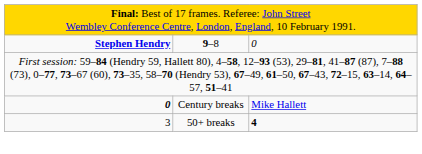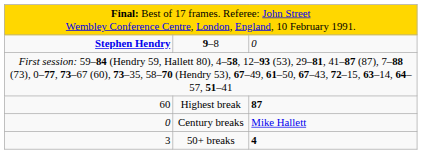 <table class="wikitable" style="font-size: 95%; margin: 1em auto 1em auto;">
 <tr>
 <td colspan="3" align="center" bgcolor="#ffd700"><strong>Final:</strong> Best of 17 frames. Referee: <a href='#'>John Street</a><br><a href='#'>Wembley Conference Centre</a>, <a href='#'>London</a>, <a href='#'>England</a>, 10 February 1991.</td>
 </tr>
 <tr>
 <td width="230" align="right"><strong><a href='#'>Stephen Hendry</a></strong><br></td>
 <td width="100" align="center"><strong>9</strong>–8</td>
 <td><em>0</em></td>
 </tr>
 <tr>
 <td colspan="3" align="center" style="font-size: 100%"><em>First session:</em> 59–<strong>84</strong> (Hendry 59, Hallett 80), 4–<strong>58</strong>, 12–<strong>93</strong> (53), 29–<strong>81</strong>, 41–<strong>87</strong> (87), 7–<strong>88</strong> (73), 0–<strong>77</strong>, <strong>73</strong>–67 (60), <strong>73</strong>–35, 58–<strong>70</strong> (Hendry 53), <strong>67</strong>–49, <strong>61</strong>–50, <strong>67</strong>–43, <strong>72</strong>–15, <strong>63</strong>–14, <strong>64</strong>–57, <strong>51</strong>–41</td>
 </tr>
 <tr>
-<td align="right"><strong><em>0</em></strong></td>
+<td align="right">60</td>
+<td align="center">Highest break</td>
+<td><strong>87</strong></td>
+</tr>
+<tr>
+<td align="right"><em>0</em></td>
 <td align="center">Century breaks</td>
 <td width="230"><a href='#'>Mike Hallett</a><br></td>
 </tr>
 <tr>
 <td align="right">3</td>
 <td align="center">50+ breaks</td>
 <td><strong>4</strong></td>
 </tr>
 </table>
